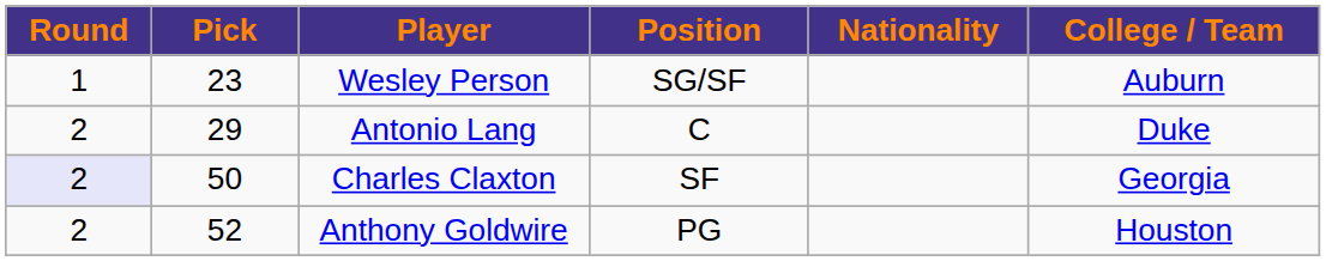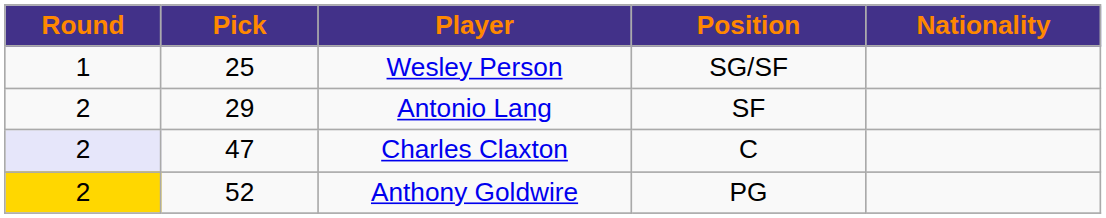 <table class="wikitable sortable sortable">
 <tr>
 <th style="background:#423189; color:#ff8800; width:10%;">Round</th>
 <th style="background:#423189; color:#ff8800; width:10%;">Pick</th>
 <th style="background:#423189; color:#ff8800; width:20%;">Player</th>
 <th style="background:#423189; color:#ff8800; width:15%;">Position</th>
 <th style="background:#423189; color:#ff8800; width:15%;">Nationality</th>
-<th style="background:#423189; color:#ff8800; width:20%;">College / Team</th>
 </tr>
 <tr style="text-align: center">
 <td>1</td>
-<td>23</td>
+<td>25</td>
 <td><a href='#'>Wesley Person</a></td>
 <td>SG/SF</td>
 <td></td>
-<td><a href='#'>Auburn</a></td>
 </tr>
 <tr style="text-align: center">
 <td>2</td>
 <td>29</td>
 <td><a href='#'>Antonio Lang</a></td>
-<td>C</td>
+<td>SF</td>
 <td></td>
-<td><a href='#'>Duke</a></td>
 </tr>
 <tr style="text-align: center">
 <td style="background: lavender;">2</td>
-<td>50</td>
+<td>47</td>
 <td><a href='#'>Charles Claxton</a></td>
-<td>SF</td>
+<td>C</td>
 <td></td>
-<td><a href='#'>Georgia</a></td>
 </tr>
 <tr style="text-align: center">
-<td>2</td>
+<td style="background: gold;">2</td>
 <td>52</td>
 <td><a href='#'>Anthony Goldwire</a></td>
 <td>PG</td>
 <td></td>
-<td><a href='#'>Houston</a></td>
 </tr>
 </table>
